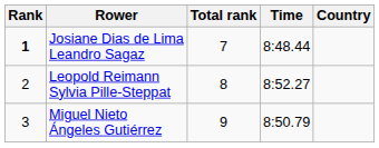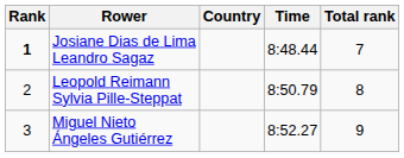 <table class="wikitable" style="text-align:center">
 <tr>
 <th>Rank</th>
 <th>Rower</th>
+<th>Country</th>
+<th>Time</th>
 <th>Total rank</th>
-<th>Time</th>
-<th>Country</th>
 </tr>
 <tr>
 <td><strong>1</strong></td>
 <td align="left"><a href='#'>Josiane Dias de Lima</a><br><a href='#'>Leandro Sagaz</a></td>
+<td align="left"></td>
+<td>8:48.44</td>
 <td>7</td>
-<td>8:48.44</td>
-<td align="left"></td>
 </tr>
 <tr>
 <td>2</td>
 <td align="left"><a href='#'>Leopold Reimann</a><br><a href='#'>Sylvia Pille-Steppat</a></td>
+<td align="left"></td>
+<td>8:50.79</td>
 <td>8</td>
-<td>8:52.27</td>
-<td align="left"></td>
 </tr>
 <tr>
 <td>3</td>
 <td align="left"><a href='#'>Miguel Nieto</a><br><a href='#'>Ángeles Gutiérrez</a></td>
+<td align="left"></td>
+<td>8:52.27</td>
 <td>9</td>
-<td>8:50.79</td>
-<td align="left"></td>
 </tr>
 </table>
